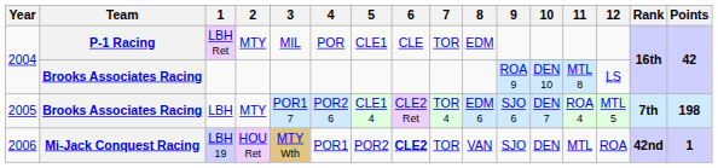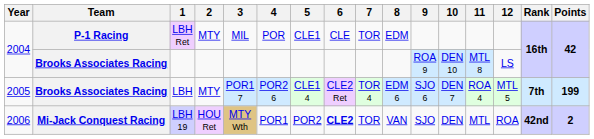 <table class="wikitable" style="text-align:center; font-size:90%">
 <tr>
 <th>Year</th>
 <th>Team</th>
 <th>1</th>
 <th>2</th>
 <th>3</th>
 <th>4</th>
 <th>5</th>
 <th>6</th>
 <th>7</th>
 <th>8</th>
 <th>9</th>
 <th>10</th>
 <th>11</th>
 <th>12</th>
 <th>Rank</th>
 <th>Points</th>
 </tr>
 <tr>
 <td rowspan=2><a href='#'>2004</a></td>
 <th><a href='#'>P-1 Racing</a></th>
 <td style="background:#EFCFFF;"><a href='#'>LBH</a><br><small>Ret</small></td>
 <td><a href='#'>MTY</a></td>
 <td><a href='#'>MIL</a></td>
 <td><a href='#'>POR</a></td>
 <td><a href='#'>CLE1</a></td>
 <td><a href='#'>CLE</a></td>
 <td><a href='#'>TOR</a></td>
 <td><a href='#'>EDM</a></td>
 <td></td>
 <td></td>
 <td></td>
 <td></td>
 <td rowspan=2 style="background:#CFCFFF;"><strong>16th</strong></td>
 <td rowspan=2 style="background:#CFCFFF;"><strong>42</strong></td>
 </tr>
 <tr>
 <th><a href='#'>Brooks Associates Racing</a></th>
 <td></td>
 <td></td>
 <td></td>
 <td></td>
 <td></td>
 <td></td>
 <td></td>
 <td></td>
 <td style="background:#CFEAFF;"><a href='#'>ROA</a><br><small>9</small></td>
 <td style="background:#CFEAFF;"><a href='#'>DEN</a><br><small>10</small></td>
 <td style="background:#CFEAFF;"><a href='#'>MTL</a><br><small>8</small></td>
 <td><a href='#'>LS</a></td>
 </tr>
 <tr>
 <td><a href='#'>2005</a></td>
 <th><a href='#'>Brooks Associates Racing</a></th>
 <td><a href='#'>LBH</a></td>
 <td><a href='#'>MTY</a></td>
 <td style="background:#CFEAFF;"><a href='#'>POR1</a><br><small>7</small></td>
 <td style="background:#CFEAFF;"><a href='#'>POR2</a><br><small>6</small></td>
 <td style="background:#DFFFDF;"><a href='#'>CLE1</a><br><small>4</small></td>
 <td style="background:#EFCFFF;"><a href='#'>CLE2</a><br><small>Ret</small></td>
 <td style="background:#DFFFDF;"><a href='#'>TOR</a><br><small>4</small></td>
 <td style="background:#CFEAFF;"><a href='#'>EDM</a><br><small>6</small></td>
 <td style="background:#CFEAFF;"><a href='#'>SJO</a><br><small>6</small></td>
 <td style="background:#CFEAFF;"><a href='#'>DEN</a><br><small>7</small></td>
 <td style="background:#DFFFDF;"><a href='#'>ROA</a><br><small>4</small></td>
 <td style="background:#DFFFDF;"><a href='#'>MTL</a><br><small>5</small></td>
 <td style="background:#CFEAFF;"><strong>7th</strong></td>
-<td style="background:#CFEAFF;"><strong>198</strong></td>
+<td style="background:#CFEAFF;"><strong>199</strong></td>
 </tr>
 <tr>
 <td><a href='#'>2006</a></td>
 <th><a href='#'>Mi-Jack Conquest Racing</a></th>
 <td style="background:#CFCFFF;"><a href='#'>LBH</a><br><small>19</small></td>
 <td style="background:#EFCFFF;"><a href='#'>HOU</a><br><small>Ret</small></td>
 <td style="background:#DFC484;"><a href='#'>MTY</a><br><small>Wth</small></td>
 <td><a href='#'>POR1</a></td>
 <td><a href='#'>POR2</a></td>
 <td><strong><a href='#'>CLE2</a></strong></td>
 <td><a href='#'>TOR</a></td>
 <td><a href='#'>VAN</a></td>
 <td><a href='#'>SJO</a></td>
 <td><a href='#'>DEN</a></td>
 <td><a href='#'>MTL</a></td>
 <td><a href='#'>ROA</a></td>
 <td style="background:#CFCFFF;"><strong>42nd</strong></td>
-<td style="background:#CFCFFF;"><strong>1</strong></td>
+<td style="background:#CFCFFF;"><strong>2</strong></td>
 </tr>
 </table>
